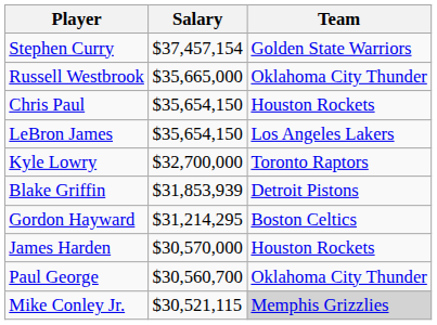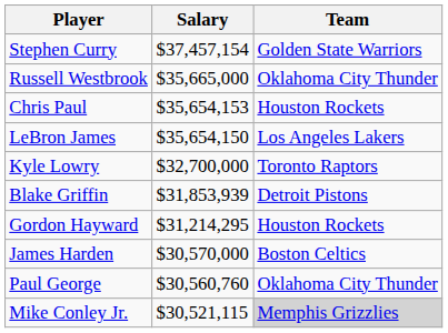 <table class="wikitable">
 <tr>
 <th>Player</th>
 <th>Salary</th>
 <th>Team</th>
 </tr>
 <tr>
 <td><a href='#'>Stephen Curry</a></td>
 <td>$37,457,154</td>
 <td><a href='#'>Golden State Warriors</a></td>
 </tr>
 <tr>
 <td><a href='#'>Russell Westbrook</a></td>
 <td>$35,665,000</td>
 <td><a href='#'>Oklahoma City Thunder</a></td>
 </tr>
 <tr>
 <td><a href='#'>Chris Paul</a></td>
-<td>$35,654,150</td>
+<td>$35,654,153</td>
 <td><a href='#'>Houston Rockets</a></td>
 </tr>
 <tr>
 <td><a href='#'>LeBron James</a></td>
 <td>$35,654,150</td>
 <td><a href='#'>Los Angeles Lakers</a></td>
 </tr>
 <tr>
 <td><a href='#'>Kyle Lowry</a></td>
 <td>$32,700,000</td>
 <td><a href='#'>Toronto Raptors</a></td>
 </tr>
 <tr>
 <td><a href='#'>Blake Griffin</a></td>
 <td>$31,853,939</td>
 <td><a href='#'>Detroit Pistons</a></td>
 </tr>
 <tr>
 <td><a href='#'>Gordon Hayward</a></td>
 <td>$31,214,295</td>
-<td><a href='#'>Boston Celtics</a></td>
+<td><a href='#'>Houston Rockets</a></td>
 </tr>
 <tr>
 <td><a href='#'>James Harden</a></td>
 <td>$30,570,000</td>
-<td><a href='#'>Houston Rockets</a></td>
+<td><a href='#'>Boston Celtics</a></td>
 </tr>
 <tr>
 <td><a href='#'>Paul George</a></td>
-<td>$30,560,700</td>
+<td>$30,560,760</td>
 <td><a href='#'>Oklahoma City Thunder</a></td>
 </tr>
 <tr>
 <td><a href='#'>Mike Conley Jr.</a></td>
 <td>$30,521,115</td>
 <td style="background: lightgrey;"><a href='#'>Memphis Grizzlies</a></td>
 </tr>
 </table>
